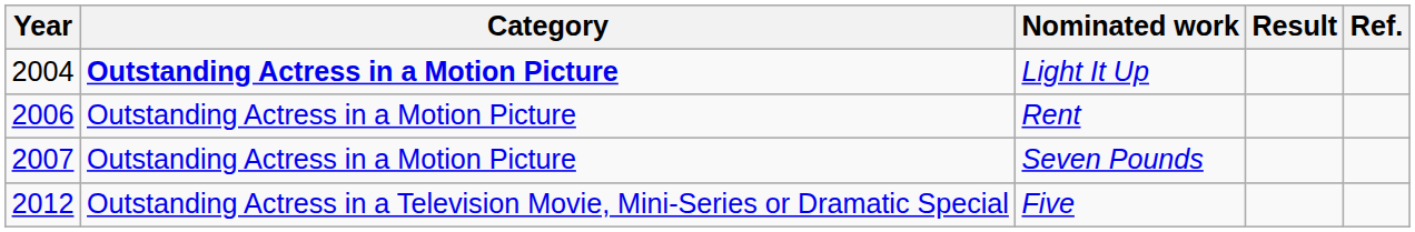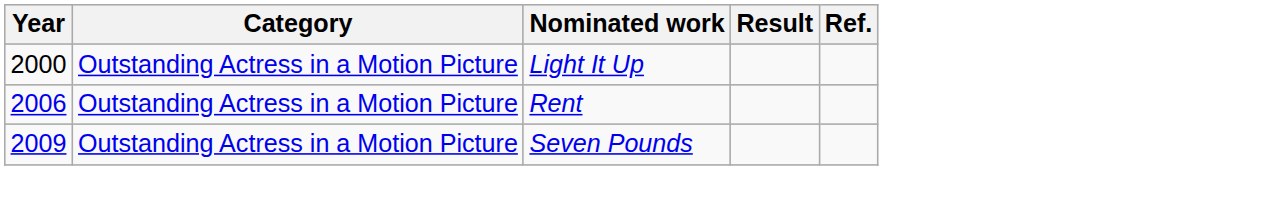 <table class="wikitable">
 <tr>
 <th>Year</th>
 <th>Category</th>
 <th>Nominated work</th>
 <th>Result</th>
 <th>Ref.</th>
 </tr>
 <tr>
-<td>2004</td>
-<td><strong><a href='#'>Outstanding Actress in a Motion Picture</a></strong></td>
+<td>2000</td>
+<td><a href='#'>Outstanding Actress in a Motion Picture</a></td>
 <td><em><a href='#'>Light It Up</a></em></td>
 <td></td>
 <td></td>
 </tr>
 <tr>
 <td><a href='#'>2006</a></td>
 <td><a href='#'>Outstanding Actress in a Motion Picture</a></td>
 <td><em><a href='#'>Rent</a></em></td>
 <td></td>
 <td></td>
 </tr>
 <tr>
-<td><a href='#'>2007</a></td>
+<td><a href='#'>2009</a></td>
 <td><a href='#'>Outstanding Actress in a Motion Picture</a></td>
 <td><em><a href='#'>Seven Pounds</a></em></td>
 <td></td>
 <td></td>
 </tr>
-<tr>
-<td><a href='#'>2012</a></td>
-<td><a href='#'>Outstanding Actress in a Television Movie, Mini-Series or Dramatic Special</a></td>
-<td><em><a href='#'>Five</a></em></td>
-<td></td>
-<td></td>
-</tr>
 </table>
